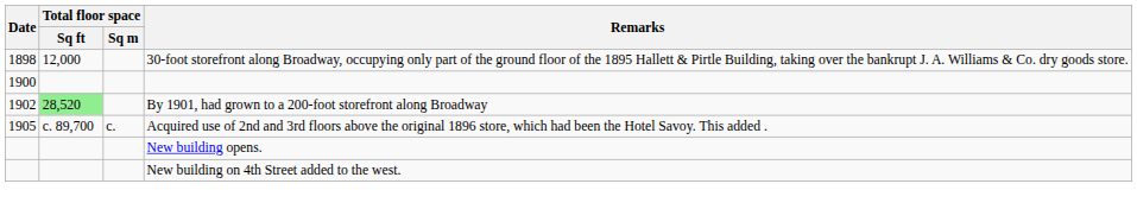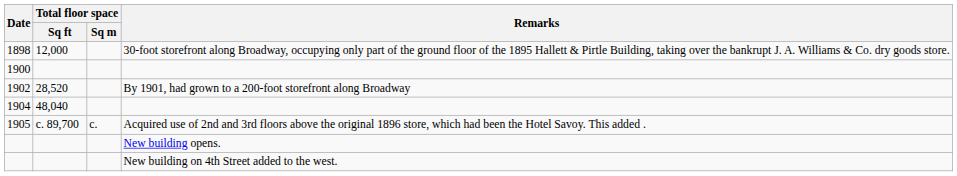 <table class="wikitable" style="vertical-align:top;">
 <tr>
 <th rowspan = 2>Date</th>
 <th colspan = 2>Total floor space</th>
 <th rowspan = 2>Remarks</th>
 </tr>
 <tr style="vertical-align:top;">
 <th>Sq ft</th>
 <th>Sq m</th>
 </tr>
 <tr>
 <td>1898</td>
 <td>12,000</td>
 <td></td>
 <td>30-foot storefront along Broadway, occupying only part of the ground floor of the 1895 Hallett & Pirtle Building, taking over the bankrupt J. A. Williams & Co. dry goods store.</td>
 </tr>
 <tr style="vertical-align:top;">
 <td>1900</td>
 <td></td>
 <td></td>
 <td></td>
 </tr>
 <tr style="vertical-align:top;">
 <td>1902</td>
-<td style="background: lightgreen;">28,520</td>
+<td>28,520</td>
 <td></td>
 <td>By 1901, had grown to a 200-foot storefront along Broadway</td>
+</tr>
+<tr style="vertical-align:top;">
+<td>1904</td>
+<td>48,040</td>
+<td></td>
+<td></td>
 </tr>
 <tr style="vertical-align:top;">
 <td>1905</td>
 <td>c. 89,700</td>
 <td>c. </td>
 <td>Acquired use of 2nd and 3rd floors above the original 1896 store, which had been the Hotel Savoy. This added .</td>
 </tr>
 <tr style="vertical-align:top;">
 <td></td>
 <td></td>
 <td></td>
 <td><a href='#'>New building</a> opens.</td>
 </tr>
 <tr style="vertical-align:top;">
 <td></td>
 <td></td>
 <td></td>
 <td>New  building on 4th Street added to the west.</td>
 </tr>
 </table>
